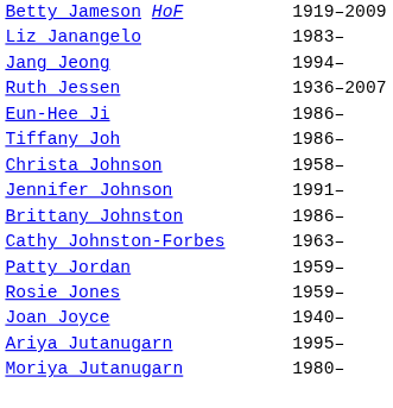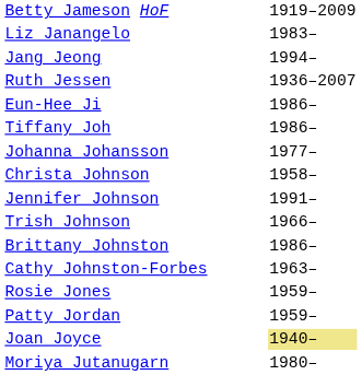 <table>
 <tr>
 <td style="width:210px"> <a href='#'>Betty Jameson</a> <em><a href='#'><span>HoF</span></a></em></td>
 <td>1919–2009</td>
 </tr>
 <tr>
 <td> <a href='#'>Liz Janangelo</a></td>
 <td>1983–</td>
 </tr>
 <tr>
 <td> <a href='#'>Jang Jeong</a></td>
 <td>1994–</td>
 </tr>
 <tr>
 <td> <a href='#'>Ruth Jessen</a></td>
 <td>1936–2007</td>
 </tr>
 <tr>
 <td> <a href='#'>Eun-Hee Ji</a></td>
 <td>1986–</td>
 </tr>
 <tr>
 <td> <a href='#'>Tiffany Joh</a></td>
 <td>1986–</td>
 </tr>
 <tr>
+<td> <a href='#'>Johanna Johansson</a></td>
+<td>1977–</td>
+</tr>
+<tr>
 <td> <a href='#'>Christa Johnson</a></td>
 <td>1958–</td>
 </tr>
 <tr>
 <td> <a href='#'>Jennifer Johnson</a></td>
 <td>1991–</td>
+</tr>
+<tr>
+<td> <a href='#'>Trish Johnson</a></td>
+<td>1966–</td>
 </tr>
 <tr>
 <td> <a href='#'>Brittany Johnston</a></td>
 <td>1986–</td>
 </tr>
 <tr>
 <td> <a href='#'>Cathy Johnston-Forbes</a></td>
 <td>1963–</td>
 </tr>
 <tr>
+<td> <a href='#'>Rosie Jones</a></td>
+<td>1959–</td>
+</tr>
+<tr>
 <td> <a href='#'>Patty Jordan</a></td>
 <td>1959–</td>
 </tr>
 <tr>
-<td> <a href='#'>Rosie Jones</a></td>
-<td>1959–</td>
-</tr>
-<tr>
 <td> <a href='#'>Joan Joyce</a></td>
-<td>1940–</td>
-</tr>
-<tr>
-<td> <a href='#'>Ariya Jutanugarn</a></td>
-<td>1995–</td>
+<td style="background: khaki;">1940–</td>
 </tr>
 <tr>
 <td> <a href='#'>Moriya Jutanugarn</a></td>
 <td>1980–</td>
 </tr>
 </table>
